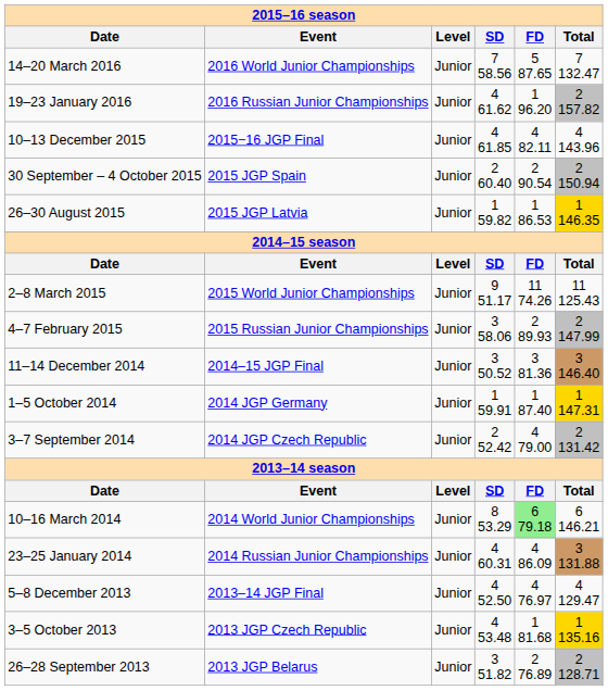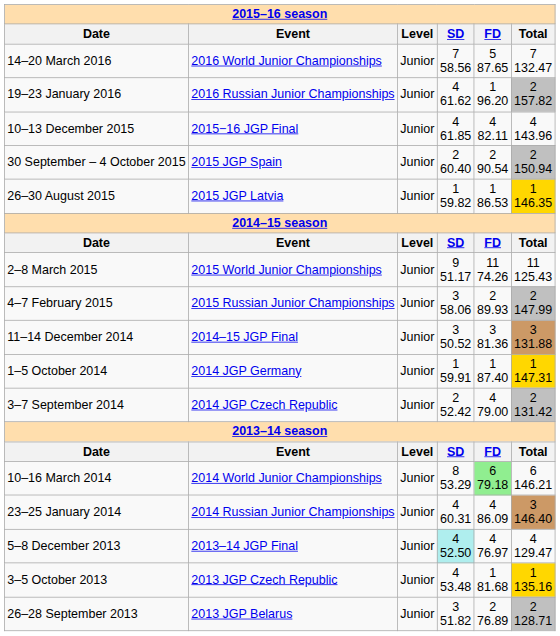 <table class="wikitable">
 <tr>
 <td style="background-color: #ffdead; " colspan=8 align=center><a href='#'><strong>2015–16 season</strong></a></td>
 </tr>
 <tr>
 <th>Date</th>
 <th>Event</th>
 <th>Level</th>
 <th><a href='#'>SD</a></th>
 <th><a href='#'>FD</a></th>
 <th>Total</th>
 </tr>
 <tr>
 <td>14–20 March 2016</td>
 <td><a href='#'>2016 World Junior Championships</a></td>
 <td>Junior</td>
 <td align=center>7 <br> 58.56</td>
 <td align=center>5 <br> 87.65</td>
 <td align=center>7 <br> 132.47</td>
 </tr>
 <tr>
 <td>19–23 January 2016</td>
 <td><a href='#'>2016 Russian Junior Championships</a></td>
 <td>Junior</td>
 <td align=center>4 <br> 61.62</td>
 <td align=center>1 <br> 96.20</td>
 <td align=center bgcolor=silver>2 <br> 157.82</td>
 </tr>
 <tr>
 <td>10–13 December 2015</td>
 <td><a href='#'>2015−16 JGP Final</a></td>
 <td>Junior</td>
 <td align=center>4 <br> 61.85</td>
 <td align=center>4 <br> 82.11</td>
 <td align=center>4 <br> 143.96</td>
 </tr>
 <tr>
 <td>30 September – 4 October 2015</td>
 <td><a href='#'>2015 JGP Spain</a></td>
 <td>Junior</td>
 <td align=center>2 <br> 60.40</td>
 <td align=center>2 <br> 90.54</td>
 <td align=center bgcolor=silver>2 <br> 150.94</td>
 </tr>
 <tr>
 <td>26–30 August 2015</td>
 <td><a href='#'>2015 JGP Latvia</a></td>
 <td>Junior</td>
 <td align=center>1 <br> 59.82</td>
 <td align=center>1 <br> 86.53</td>
 <td align=center bgcolor=gold>1 <br> 146.35</td>
 </tr>
 <tr>
 <td style="background-color: #ffdead; " colspan=8 align=center><a href='#'><strong>2014–15 season</strong></a></td>
 </tr>
 <tr>
 <th>Date</th>
 <th>Event</th>
 <th>Level</th>
 <th><a href='#'>SD</a></th>
 <th><a href='#'>FD</a></th>
 <th>Total</th>
 </tr>
 <tr>
 <td>2–8 March 2015</td>
 <td><a href='#'>2015 World Junior Championships</a></td>
 <td>Junior</td>
 <td align=center>9 <br> 51.17</td>
 <td align=center>11 <br> 74.26</td>
 <td align=center>11 <br> 125.43</td>
 </tr>
 <tr>
 <td>4–7 February 2015</td>
 <td><a href='#'>2015 Russian Junior Championships</a></td>
 <td>Junior</td>
 <td align=center>3 <br> 58.06</td>
 <td align=center>2 <br> 89.93</td>
 <td align=center bgcolor=silver>2 <br> 147.99</td>
 </tr>
 <tr>
 <td>11–14 December 2014</td>
 <td><a href='#'>2014–15 JGP Final</a></td>
 <td>Junior</td>
 <td align=center>3 <br> 50.52</td>
 <td align=center>3 <br> 81.36</td>
-<td align=center bgcolor=cc9966>3 <br> 146.40</td>
+<td align=center bgcolor=cc9966>3 <br> 131.88</td>
 </tr>
 <tr>
 <td>1–5 October 2014</td>
 <td><a href='#'>2014 JGP Germany</a></td>
 <td>Junior</td>
 <td align=center>1 <br> 59.91</td>
 <td align=center>1 <br> 87.40</td>
 <td align=center bgcolor=gold>1 <br> 147.31</td>
 </tr>
 <tr>
 <td>3–7 September  2014</td>
 <td><a href='#'>2014 JGP Czech Republic</a></td>
 <td>Junior</td>
 <td align=center>2 <br> 52.42</td>
 <td align=center>4 <br> 79.00</td>
 <td align=center bgcolor=silver>2 <br> 131.42</td>
 </tr>
 <tr>
 <td style="background-color: #ffdead; " colspan=8 align=center><a href='#'><strong>2013–14 season</strong></a></td>
 </tr>
 <tr>
 <th>Date</th>
 <th>Event</th>
 <th>Level</th>
 <th><a href='#'>SD</a></th>
 <th><a href='#'>FD</a></th>
 <th>Total</th>
 </tr>
 <tr>
 <td>10–16 March 2014</td>
 <td><a href='#'>2014 World Junior Championships</a></td>
 <td>Junior</td>
 <td align=center>8 <br> 53.29</td>
 <td align=center style="background: lightgreen;">6 <br> 79.18</td>
 <td align=center>6 <br> 146.21</td>
 </tr>
 <tr>
 <td>23–25 January 2014</td>
 <td><a href='#'>2014 Russian Junior Championships</a></td>
 <td>Junior</td>
 <td align=center>4 <br> 60.31</td>
 <td align=center>4 <br> 86.09</td>
-<td align=center bgcolor=cc9966>3 <br> 131.88</td>
+<td align=center bgcolor=cc9966>3 <br> 146.40</td>
 </tr>
 <tr>
 <td>5–8 December 2013</td>
 <td><a href='#'>2013–14 JGP Final</a></td>
 <td>Junior</td>
-<td align=center>4 <br> 52.50</td>
+<td align=center style="background: paleturquoise;">4 <br> 52.50</td>
 <td align=center>4 <br> 76.97</td>
 <td align=center>4 <br> 129.47</td>
 </tr>
 <tr>
 <td>3–5 October 2013</td>
 <td><a href='#'>2013 JGP Czech Republic</a></td>
 <td>Junior</td>
 <td align=center>4 <br> 53.48</td>
 <td align=center>1 <br> 81.68</td>
 <td align=center bgcolor=gold>1 <br> 135.16</td>
 </tr>
 <tr>
 <td>26–28 September 2013</td>
 <td><a href='#'>2013 JGP Belarus</a></td>
 <td>Junior</td>
 <td align=center>3 <br> 51.82</td>
 <td align=center>2 <br> 76.89</td>
 <td align=center bgcolor=silver>2 <br> 128.71</td>
 </tr>
 </table>
